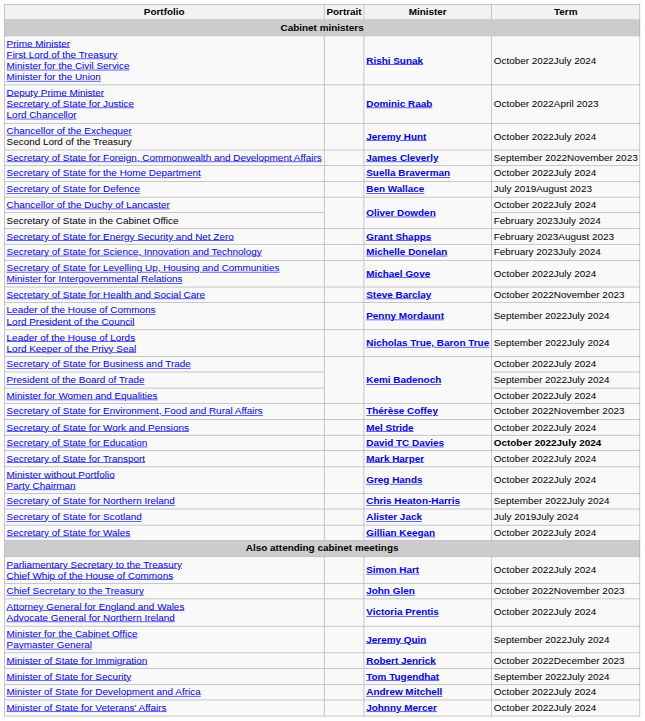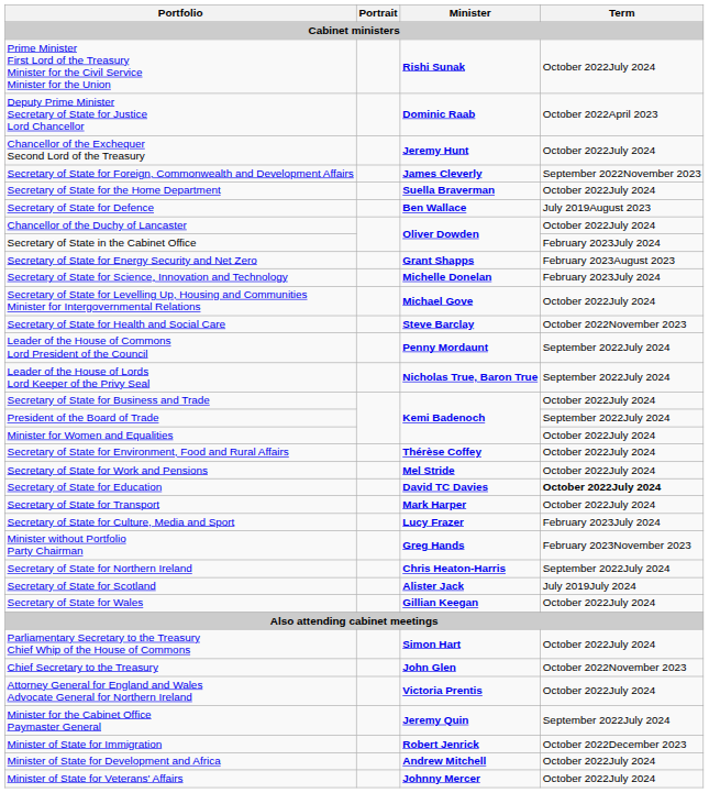 <table class="wikitable">
 <tr>
 <th>Portfolio</th>
 <th>Portrait</th>
 <th>Minister</th>
 <th>Term</th>
 </tr>
 <tr>
 <th colspan="4" style="background:#ccc;">Cabinet ministers</th>
 </tr>
 <tr>
 <td><a href='#'>Prime Minister</a><br><a href='#'>First Lord of the Treasury</a><br><a href='#'>Minister for the Civil Service</a><br><a href='#'>Minister for the Union</a></td>
 <td></td>
 <td><strong><a href='#'>Rishi Sunak</a></strong></td>
 <td>October 2022July 2024</td>
 </tr>
 <tr>
 <td><a href='#'>Deputy Prime Minister</a><br><a href='#'>Secretary of State for Justice</a><br><a href='#'>Lord Chancellor</a></td>
 <td></td>
 <td><strong><a href='#'>Dominic Raab</a></strong></td>
 <td>October 2022April 2023</td>
 </tr>
 <tr>
 <td><a href='#'>Chancellor of the Exchequer</a><br>Second Lord of the Treasury</td>
 <td></td>
 <td><strong><a href='#'>Jeremy Hunt</a></strong></td>
 <td>October 2022July 2024</td>
 </tr>
 <tr>
 <td><a href='#'>Secretary of State for Foreign, Commonwealth and Development Affairs</a></td>
 <td></td>
 <td><strong><a href='#'>James Cleverly</a></strong></td>
 <td>September 2022November 2023</td>
 </tr>
 <tr>
 <td><a href='#'>Secretary of State for the Home Department</a></td>
 <td></td>
 <td><strong><a href='#'>Suella Braverman</a></strong></td>
 <td>October 2022July 2024</td>
 </tr>
 <tr>
 <td><a href='#'>Secretary of State for Defence</a></td>
 <td></td>
 <td><strong><a href='#'>Ben Wallace</a></strong></td>
 <td>July 2019August 2023</td>
 </tr>
 <tr>
 <td><a href='#'>Chancellor of the Duchy of Lancaster</a></td>
 <td rowspan="2"></td>
 <td rowspan="2"><strong><a href='#'>Oliver Dowden</a></strong></td>
 <td>October 2022July 2024</td>
 </tr>
 <tr>
 <td>Secretary of State in the Cabinet Office</td>
 <td>February 2023July 2024</td>
 </tr>
 <tr>
 <td><a href='#'>Secretary of State for Energy Security and Net Zero</a></td>
 <td></td>
 <td><strong><a href='#'>Grant Shapps</a></strong></td>
 <td>February 2023August 2023</td>
 </tr>
 <tr>
 <td><a href='#'>Secretary of State for Science, Innovation and Technology</a></td>
 <td></td>
 <td><strong><a href='#'>Michelle Donelan</a></strong></td>
 <td>February 2023July 2024</td>
 </tr>
 <tr>
 <td><a href='#'>Secretary of State for Levelling Up, Housing and Communities</a><br><a href='#'>Minister for Intergovernmental Relations</a></td>
 <td></td>
 <td><strong><a href='#'>Michael Gove</a></strong></td>
 <td>October 2022July 2024</td>
 </tr>
 <tr>
 <td><a href='#'>Secretary of State for Health and Social Care</a></td>
 <td></td>
 <td><strong><a href='#'>Steve Barclay</a></strong></td>
 <td>October 2022November 2023</td>
 </tr>
 <tr>
 <td><a href='#'>Leader of the House of Commons</a> <br><a href='#'>Lord President of the Council</a></td>
 <td></td>
 <td><strong><a href='#'>Penny Mordaunt</a></strong></td>
 <td>September 2022July 2024</td>
 </tr>
 <tr>
 <td><a href='#'>Leader of the House of Lords</a> <br><a href='#'>Lord Keeper of the Privy Seal</a></td>
 <td></td>
 <td><strong><a href='#'>Nicholas True, Baron True</a></strong></td>
 <td>September 2022July 2024</td>
 </tr>
 <tr>
 <td><a href='#'>Secretary of State for Business and Trade</a></td>
 <td rowspan="3"></td>
 <td rowspan="3"><strong><a href='#'>Kemi Badenoch</a></strong></td>
 <td>October 2022July 2024</td>
 </tr>
 <tr>
 <td><a href='#'>President of the Board of Trade</a></td>
 <td>September 2022July 2024</td>
 </tr>
 <tr>
 <td><a href='#'>Minister for Women and Equalities</a></td>
 <td>October 2022July 2024</td>
 </tr>
 <tr>
 <td><a href='#'>Secretary of State for Environment, Food and Rural Affairs</a></td>
 <td></td>
 <td><strong><a href='#'>Thérèse Coffey</a></strong></td>
-<td>October 2022November 2023</td>
+<td>October 2022July 2024</td>
 </tr>
 <tr>
 <td><a href='#'>Secretary of State for Work and Pensions</a></td>
 <td></td>
 <td><strong><a href='#'>Mel Stride</a></strong></td>
 <td>October 2022July 2024</td>
 </tr>
 <tr>
 <td><a href='#'>Secretary of State for Education</a></td>
 <td></td>
 <td><strong><a href='#'>David TC Davies</a></strong></td>
 <td><strong>October 2022July 2024</strong></td>
 </tr>
 <tr>
 <td><a href='#'>Secretary of State for Transport</a></td>
 <td></td>
 <td><strong><a href='#'>Mark Harper</a></strong></td>
 <td>October 2022July 2024</td>
 </tr>
 <tr>
+<td><a href='#'>Secretary of State for Culture, Media and Sport</a></td>
+<td></td>
+<td><strong><a href='#'>Lucy Frazer</a></strong></td>
+<td>February 2023July 2024</td>
+</tr>
+<tr>
 <td><a href='#'>Minister without Portfolio</a><br><a href='#'>Party Chairman</a></td>
 <td></td>
 <td><strong><a href='#'>Greg Hands</a></strong> </td>
-<td>October 2022July 2024</td>
+<td>February 2023November 2023</td>
 </tr>
 <tr>
 <td><a href='#'>Secretary of State for Northern Ireland</a></td>
 <td></td>
 <td><strong><a href='#'>Chris Heaton-Harris</a></strong></td>
 <td>September 2022July 2024</td>
 </tr>
 <tr>
 <td><a href='#'>Secretary of State for Scotland</a></td>
 <td></td>
 <td><strong><a href='#'>Alister Jack</a></strong></td>
 <td>July 2019July 2024</td>
 </tr>
 <tr>
 <td><a href='#'>Secretary of State for Wales</a></td>
 <td></td>
 <td><strong><a href='#'>Gillian Keegan</a></strong></td>
 <td>October 2022July 2024</td>
 </tr>
 <tr>
 <th colspan="4" style="background:#ccc;">Also attending cabinet meetings</th>
 </tr>
 <tr>
 <td><a href='#'>Parliamentary Secretary to the Treasury</a><br><a href='#'>Chief Whip of the House of Commons</a></td>
 <td></td>
 <td><strong><a href='#'>Simon Hart</a></strong></td>
 <td>October 2022July 2024</td>
 </tr>
 <tr>
 <td><a href='#'>Chief Secretary to the Treasury</a></td>
 <td></td>
 <td><strong><a href='#'>John Glen</a></strong> </td>
 <td>October 2022November 2023</td>
 </tr>
 <tr>
 <td><a href='#'>Attorney General for England and Wales</a><br><a href='#'>Advocate General for Northern Ireland</a></td>
 <td></td>
 <td><strong><a href='#'>Victoria Prentis</a></strong></td>
 <td>October 2022July 2024</td>
 </tr>
 <tr>
 <td><a href='#'>Minister for the Cabinet Office</a><br><a href='#'>Paymaster General</a></td>
 <td></td>
 <td><strong><a href='#'>Jeremy Quin</a></strong></td>
 <td>September 2022July 2024</td>
 </tr>
 <tr>
 <td><a href='#'>Minister of State for Immigration</a></td>
 <td></td>
 <td><strong><a href='#'>Robert Jenrick</a></strong></td>
 <td>October 2022December 2023</td>
 </tr>
 <tr>
-<td><a href='#'>Minister of State for Security</a></td>
-<td></td>
-<td><strong><a href='#'>Tom Tugendhat</a></strong></td>
-<td>September 2022July 2024</td>
-</tr>
-<tr>
 <td><a href='#'>Minister of State for Development and Africa</a></td>
 <td></td>
 <td><strong><a href='#'>Andrew Mitchell</a></strong></td>
 <td>October 2022July 2024</td>
 </tr>
 <tr>
 <td><a href='#'>Minister of State for Veterans' Affairs</a></td>
 <td></td>
 <td><strong><a href='#'>Johnny Mercer</a></strong></td>
 <td>October 2022July 2024</td>
 </tr>
 </table>
